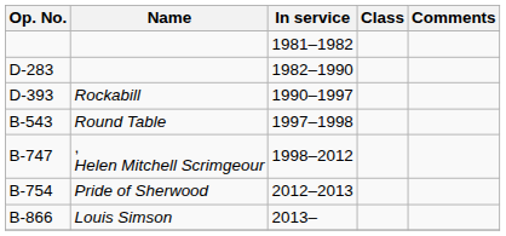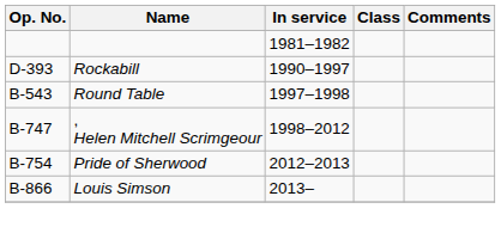 <table class="wikitable">
 <tr>
 <th>Op. No.</th>
 <th>Name</th>
 <th>In service</th>
 <th>Class</th>
 <th>Comments</th>
 </tr>
 <tr>
 <td></td>
 <td></td>
 <td>1981–1982</td>
-<td></td>
-<td></td>
-</tr>
-<tr>
-<td>D-283</td>
-<td></td>
-<td>1982–1990</td>
 <td></td>
 <td></td>
 </tr>
 <tr>
 <td>D-393</td>
 <td><em>Rockabill</em></td>
 <td>1990–1997</td>
 <td></td>
 <td></td>
 </tr>
 <tr>
 <td>B-543</td>
 <td><em>Round Table</em></td>
 <td>1997–1998</td>
 <td></td>
 <td></td>
 </tr>
 <tr>
 <td>B-747</td>
 <td>,<br><em>Helen Mitchell Scrimgeour</em></td>
 <td>1998–2012</td>
 <td></td>
 <td></td>
 </tr>
 <tr>
 <td>B-754</td>
 <td><em>Pride of Sherwood</em></td>
 <td>2012–2013</td>
 <td></td>
 <td></td>
 </tr>
 <tr>
 <td>B-866</td>
 <td><em>Louis Simson</em></td>
 <td>2013–</td>
 <td></td>
 <td></td>
 </tr>
 <tr>
 </tr>
 </table>
